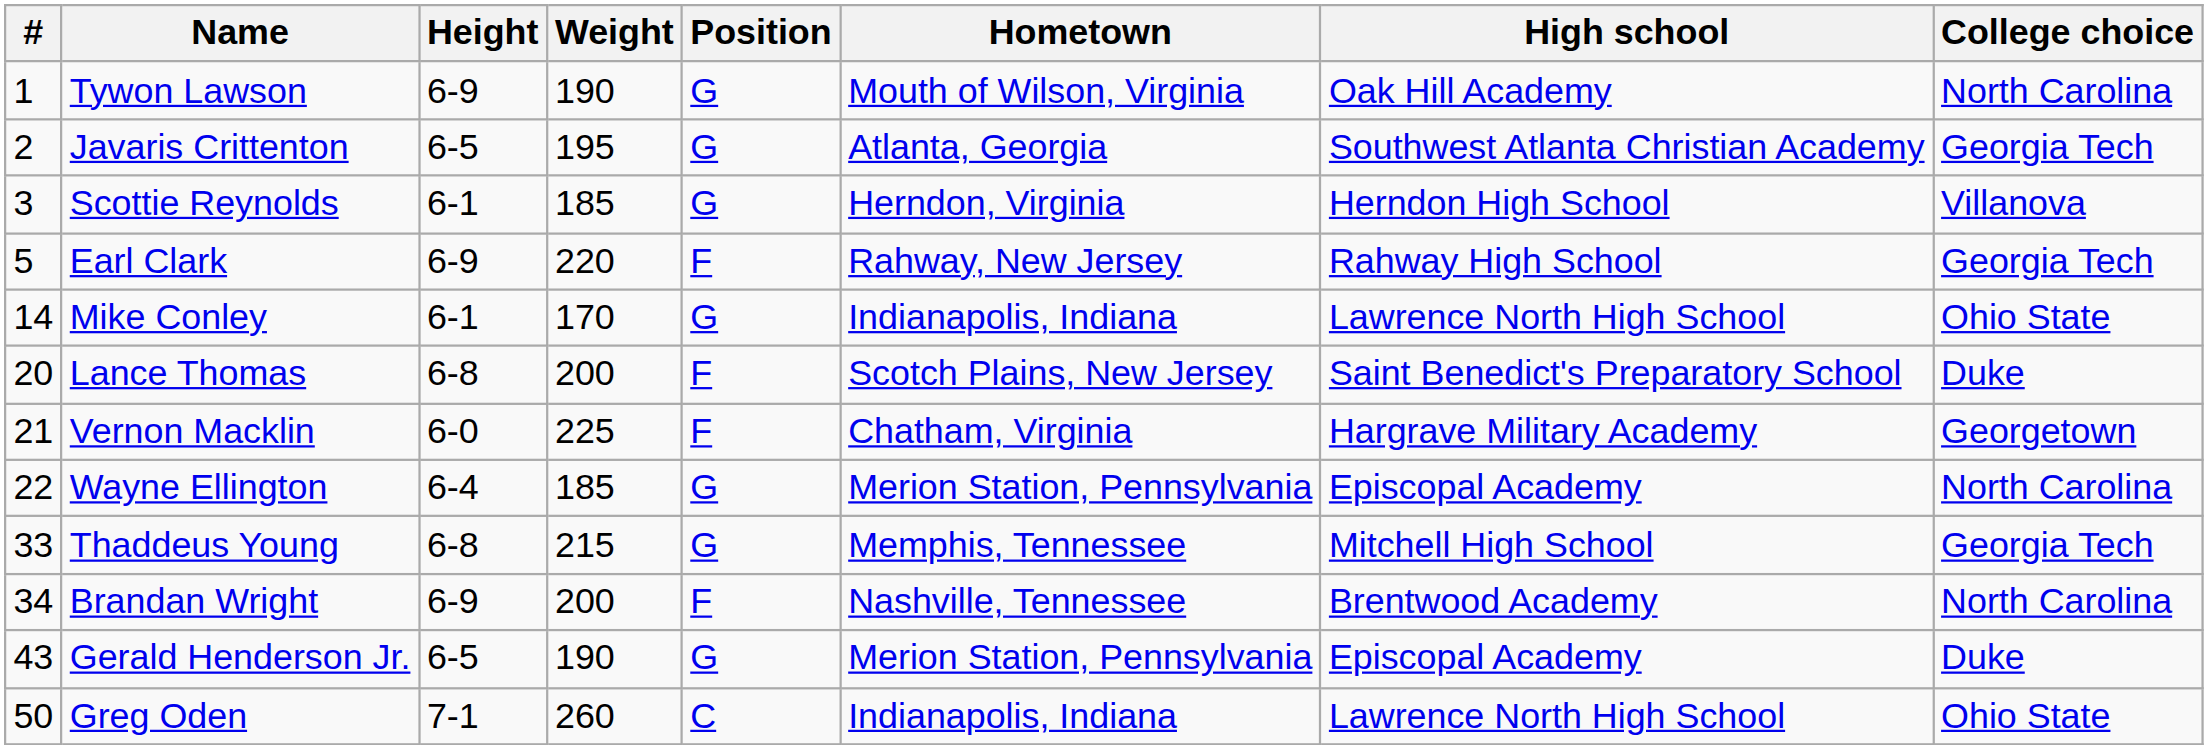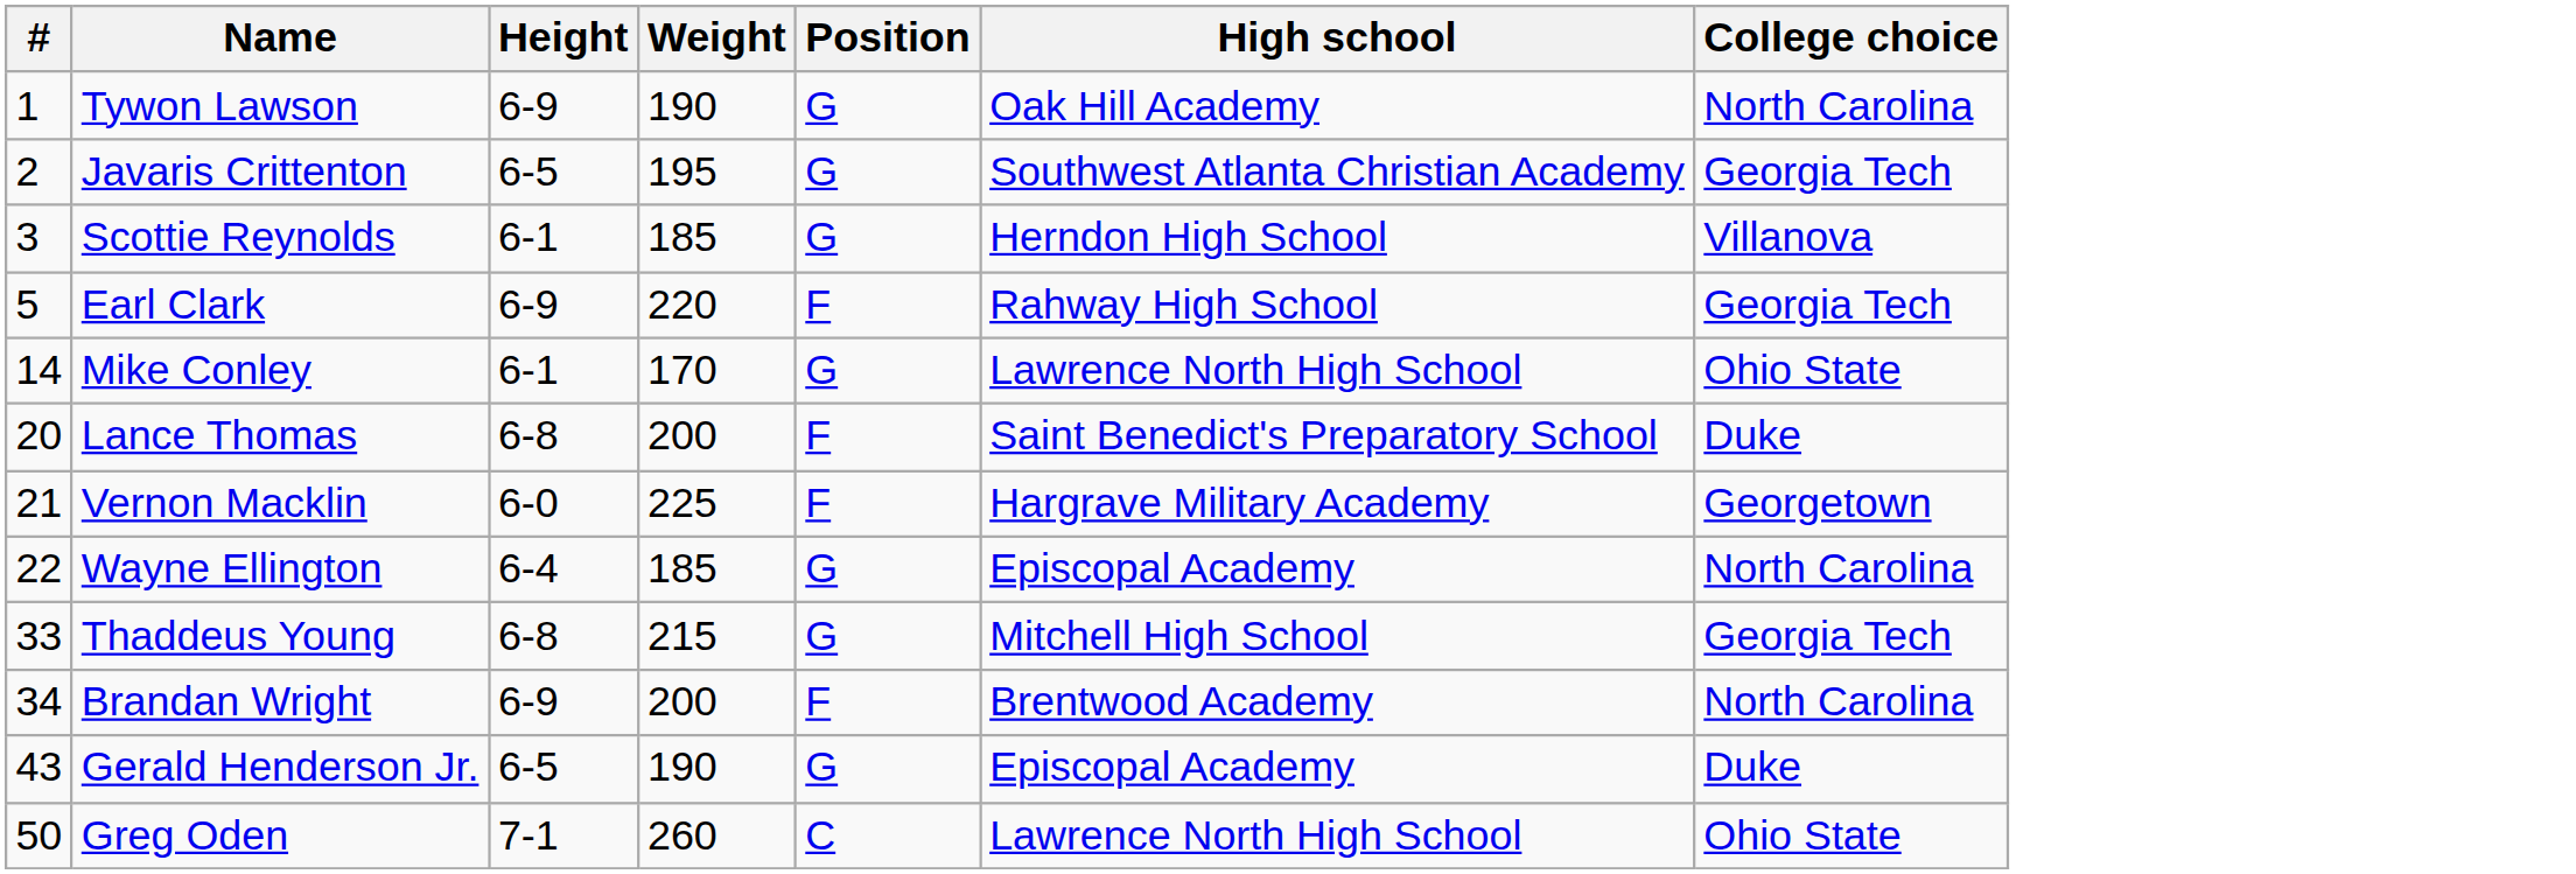 <table class="wikitable sortable">
 <tr>
 <th>#</th>
 <th>Name</th>
 <th>Height</th>
 <th>Weight</th>
 <th>Position</th>
-<th>Hometown</th>
 <th>High school</th>
 <th>College choice</th>
 </tr>
 <tr>
 <td>1</td>
 <td><a href='#'>Tywon Lawson</a></td>
 <td>6-9</td>
 <td>190</td>
 <td><a href='#'>G</a></td>
-<td><a href='#'>Mouth of Wilson, Virginia</a></td>
 <td><a href='#'>Oak Hill Academy</a></td>
 <td><a href='#'>North Carolina</a></td>
 </tr>
 <tr>
 <td>2</td>
 <td><a href='#'>Javaris Crittenton</a></td>
 <td>6-5</td>
 <td>195</td>
 <td><a href='#'>G</a></td>
-<td><a href='#'>Atlanta, Georgia</a></td>
 <td><a href='#'>Southwest Atlanta Christian Academy</a></td>
 <td><a href='#'>Georgia Tech</a></td>
 </tr>
 <tr>
 <td>3</td>
 <td><a href='#'>Scottie Reynolds</a></td>
 <td>6-1</td>
 <td>185</td>
 <td><a href='#'>G</a></td>
-<td><a href='#'>Herndon, Virginia</a></td>
 <td><a href='#'>Herndon High School</a></td>
 <td><a href='#'>Villanova</a></td>
 </tr>
 <tr>
 <td>5</td>
 <td><a href='#'>Earl Clark</a></td>
 <td>6-9</td>
 <td>220</td>
 <td><a href='#'>F</a></td>
-<td><a href='#'>Rahway, New Jersey</a></td>
 <td><a href='#'>Rahway High School</a></td>
 <td><a href='#'>Georgia Tech</a></td>
 </tr>
 <tr>
 <td>14</td>
 <td><a href='#'>Mike Conley</a></td>
 <td>6-1</td>
 <td>170</td>
 <td><a href='#'>G</a></td>
-<td><a href='#'>Indianapolis, Indiana</a></td>
 <td><a href='#'>Lawrence North High School</a></td>
 <td><a href='#'>Ohio State</a></td>
 </tr>
 <tr>
 <td>20</td>
 <td><a href='#'>Lance Thomas</a></td>
 <td>6-8</td>
 <td>200</td>
 <td><a href='#'>F</a></td>
-<td><a href='#'>Scotch Plains, New Jersey</a></td>
 <td><a href='#'>Saint Benedict's Preparatory School</a></td>
 <td><a href='#'>Duke</a></td>
 </tr>
 <tr>
 <td>21</td>
 <td><a href='#'>Vernon Macklin</a></td>
 <td>6-0</td>
 <td>225</td>
 <td><a href='#'>F</a></td>
-<td><a href='#'>Chatham, Virginia</a></td>
 <td><a href='#'>Hargrave Military Academy</a></td>
 <td><a href='#'>Georgetown</a></td>
 </tr>
 <tr>
 <td>22</td>
 <td><a href='#'>Wayne Ellington</a></td>
 <td>6-4</td>
 <td>185</td>
 <td><a href='#'>G</a></td>
-<td><a href='#'>Merion Station, Pennsylvania</a></td>
 <td><a href='#'>Episcopal Academy</a></td>
 <td><a href='#'>North Carolina</a></td>
 </tr>
 <tr>
 <td>33</td>
 <td><a href='#'>Thaddeus Young</a></td>
 <td>6-8</td>
 <td>215</td>
 <td><a href='#'>G</a></td>
-<td><a href='#'>Memphis, Tennessee</a></td>
 <td><a href='#'>Mitchell High School</a></td>
 <td><a href='#'>Georgia Tech</a></td>
 </tr>
 <tr>
 <td>34</td>
 <td><a href='#'>Brandan Wright</a></td>
 <td>6-9</td>
 <td>200</td>
 <td><a href='#'>F</a></td>
-<td><a href='#'>Nashville, Tennessee</a></td>
 <td><a href='#'>Brentwood Academy</a></td>
 <td><a href='#'>North Carolina</a></td>
 </tr>
 <tr>
 <td>43</td>
 <td><a href='#'>Gerald Henderson Jr.</a></td>
 <td>6-5</td>
 <td>190</td>
 <td><a href='#'>G</a></td>
-<td><a href='#'>Merion Station, Pennsylvania</a></td>
 <td><a href='#'>Episcopal Academy</a></td>
 <td><a href='#'>Duke</a></td>
 </tr>
 <tr>
 <td>50</td>
 <td><a href='#'>Greg Oden</a></td>
 <td>7-1</td>
 <td>260</td>
 <td><a href='#'>C</a></td>
-<td><a href='#'>Indianapolis, Indiana</a></td>
 <td><a href='#'>Lawrence North High School</a></td>
 <td><a href='#'>Ohio State</a></td>
 </tr>
 </table>
